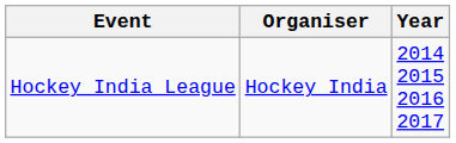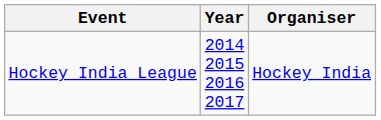 <table class="wikitable">
 <tr>
 <th>Event</th>
+<th>Year</th>
 <th>Organiser</th>
-<th>Year</th>
 </tr>
 <tr>
 <td><a href='#'>Hockey India League</a></td>
+<td><a href='#'>2014</a> <br> <a href='#'>2015</a> <br> <a href='#'>2016</a> <br> <a href='#'>2017</a></td>
 <td><a href='#'>Hockey India</a></td>
-<td><a href='#'>2014</a> <br> <a href='#'>2015</a> <br> <a href='#'>2016</a> <br> <a href='#'>2017</a></td>
 </tr>
 </table>
